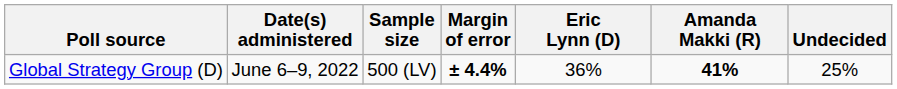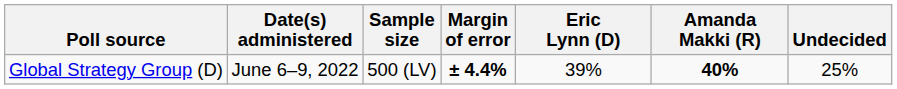 <table class="wikitable" style="font-size:90%;text-align:center;">
 <tr valign=bottom>
 <th>Poll source</th>
 <th>Date(s)<br>administered</th>
 <th>Sample<br>size</th>
 <th>Margin<br>of error</th>
 <th style="width:100px;">Eric<br>Lynn (D)</th>
 <th style="width:100px;">Amanda<br>Makki (R)</th>
 <th>Undecided</th>
 </tr>
 <tr>
 <td style="text-align:left;"><a href='#'>Global Strategy Group</a> (D)</td>
 <td>June 6–9, 2022</td>
 <td>500 (LV)</td>
 <td><strong>± 4.4%</strong></td>
-<td>36%</td>
-<td><strong>41%</strong></td>
+<td>39%</td>
+<td><strong>40%</strong></td>
 <td>25%</td>
 </tr>
 </table>
